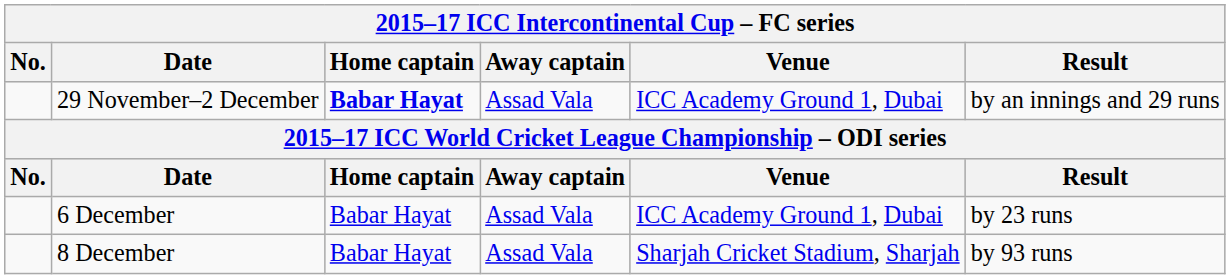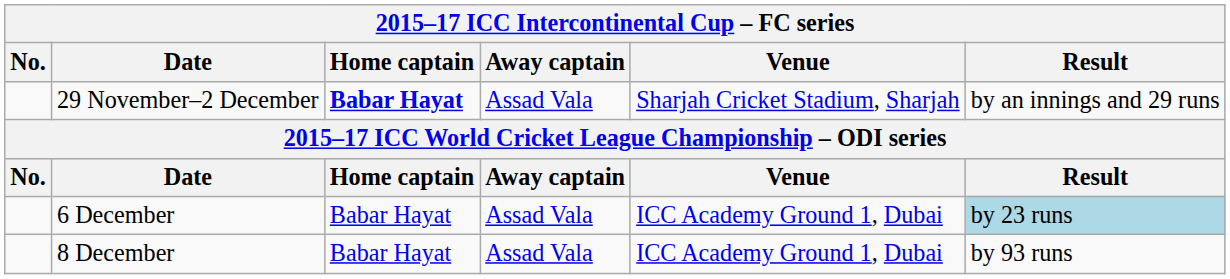 <table class="wikitable">
 <tr>
 <th colspan="6"><a href='#'>2015–17 ICC Intercontinental Cup</a> – FC series</th>
 </tr>
 <tr>
 <th>No.</th>
 <th>Date</th>
 <th>Home captain</th>
 <th>Away captain</th>
 <th>Venue</th>
 <th>Result</th>
 </tr>
 <tr>
 <td></td>
 <td>29 November–2 December</td>
 <td><strong><a href='#'>Babar Hayat</a></strong></td>
 <td><a href='#'>Assad Vala</a></td>
-<td><a href='#'>ICC Academy Ground 1</a>, <a href='#'>Dubai</a></td>
+<td><a href='#'>Sharjah Cricket Stadium</a>, <a href='#'>Sharjah</a></td>
 <td> by an innings and 29 runs</td>
 </tr>
 <tr>
 <th colspan="6"><a href='#'>2015–17 ICC World Cricket League Championship</a> – ODI series</th>
 </tr>
 <tr>
 <th>No.</th>
 <th>Date</th>
 <th>Home captain</th>
 <th>Away captain</th>
 <th>Venue</th>
 <th>Result</th>
 </tr>
 <tr>
 <td></td>
 <td>6 December</td>
 <td><a href='#'>Babar Hayat</a></td>
 <td><a href='#'>Assad Vala</a></td>
 <td><a href='#'>ICC Academy Ground 1</a>, <a href='#'>Dubai</a></td>
-<td> by 23 runs</td>
+<td style="background: lightblue;"> by 23 runs</td>
 </tr>
 <tr>
 <td></td>
 <td>8 December</td>
 <td><a href='#'>Babar Hayat</a></td>
 <td><a href='#'>Assad Vala</a></td>
-<td><a href='#'>Sharjah Cricket Stadium</a>, <a href='#'>Sharjah</a></td>
+<td><a href='#'>ICC Academy Ground 1</a>, <a href='#'>Dubai</a></td>
 <td> by 93 runs</td>
 </tr>
 </table>
